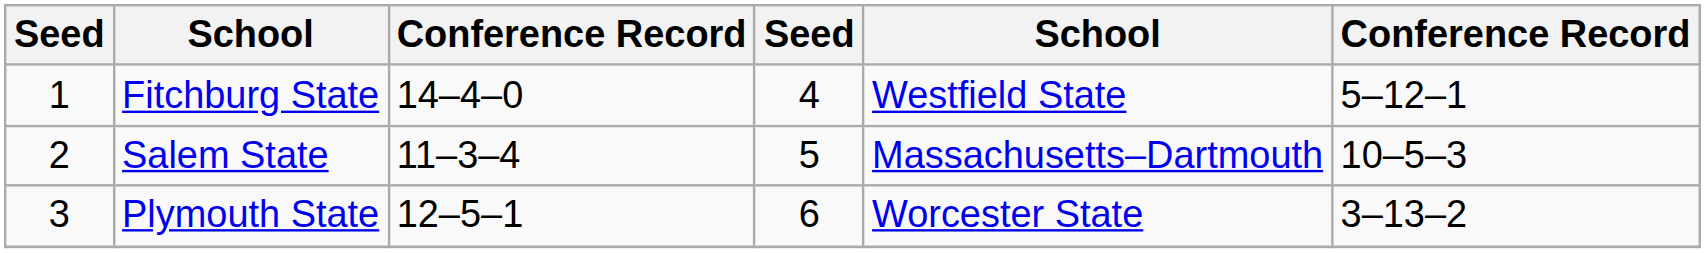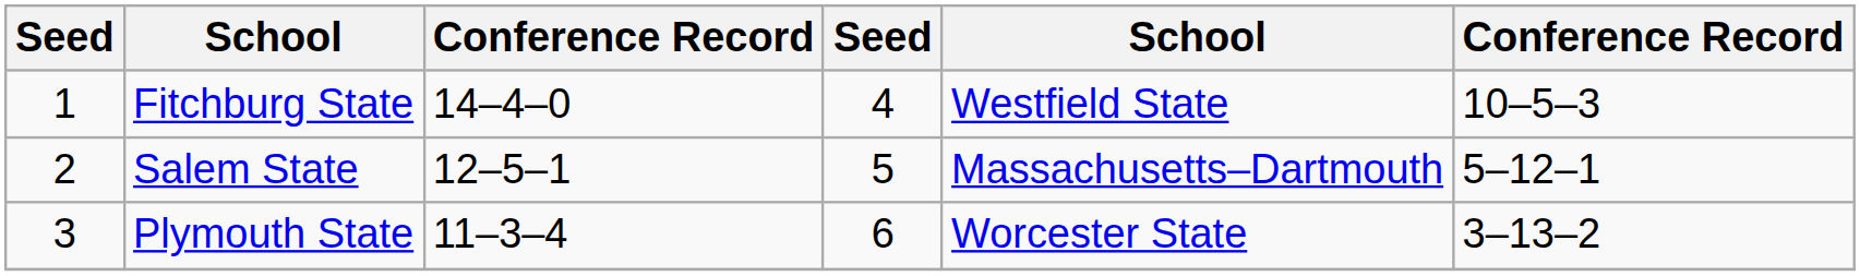 <table class="wikitable">
 <tr>
 <th>Seed</th>
 <th>School</th>
 <th>Conference Record</th>
 <th>Seed</th>
 <th>School</th>
 <th>Conference Record</th>
 </tr>
 <tr>
 <td align=center>1</td>
 <td><a href='#'>Fitchburg State</a></td>
 <td>14–4–0</td>
 <td align=center>4</td>
 <td><a href='#'>Westfield State</a></td>
-<td>5–12–1</td>
+<td>10–5–3</td>
 </tr>
 <tr>
 <td align=center>2</td>
 <td><a href='#'>Salem State</a></td>
-<td>11–3–4</td>
+<td>12–5–1</td>
 <td align=center>5</td>
 <td><a href='#'>Massachusetts–Dartmouth</a></td>
-<td>10–5–3</td>
+<td>5–12–1</td>
 </tr>
 <tr>
 <td align=center>3</td>
 <td><a href='#'>Plymouth State</a></td>
-<td>12–5–1</td>
+<td>11–3–4</td>
 <td align=center>6</td>
 <td><a href='#'>Worcester State</a></td>
 <td>3–13–2</td>
 </tr>
 <tr>
 </tr>
 </table>
